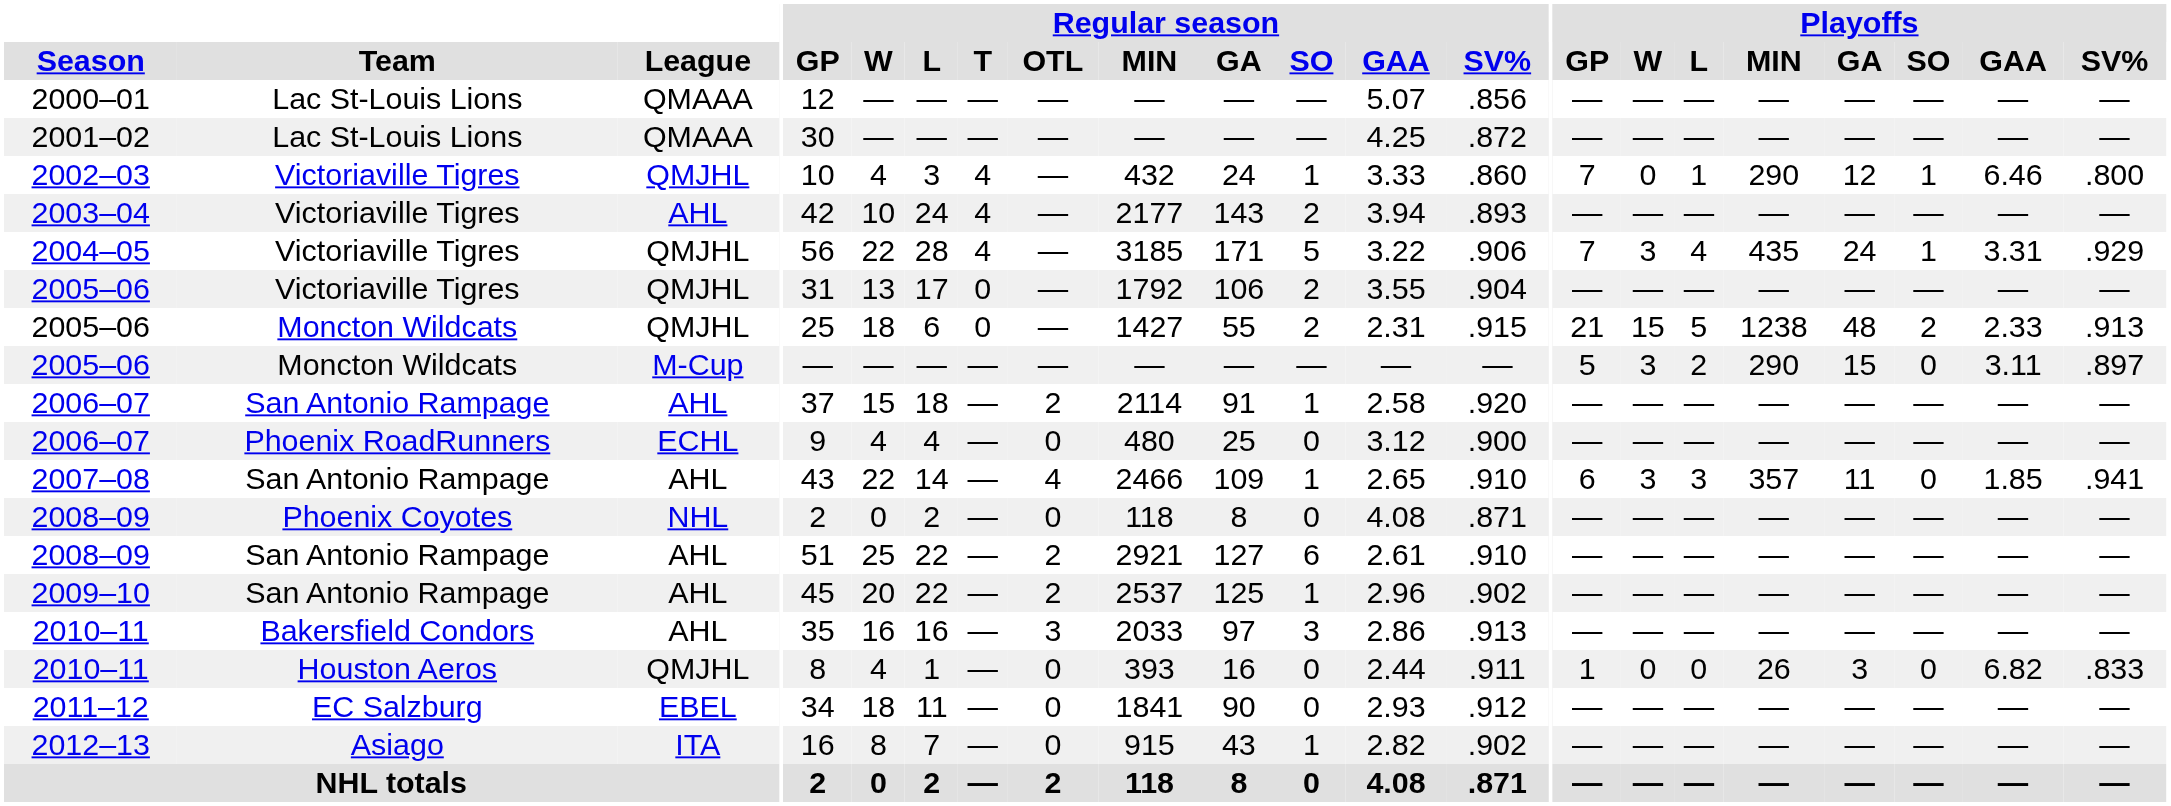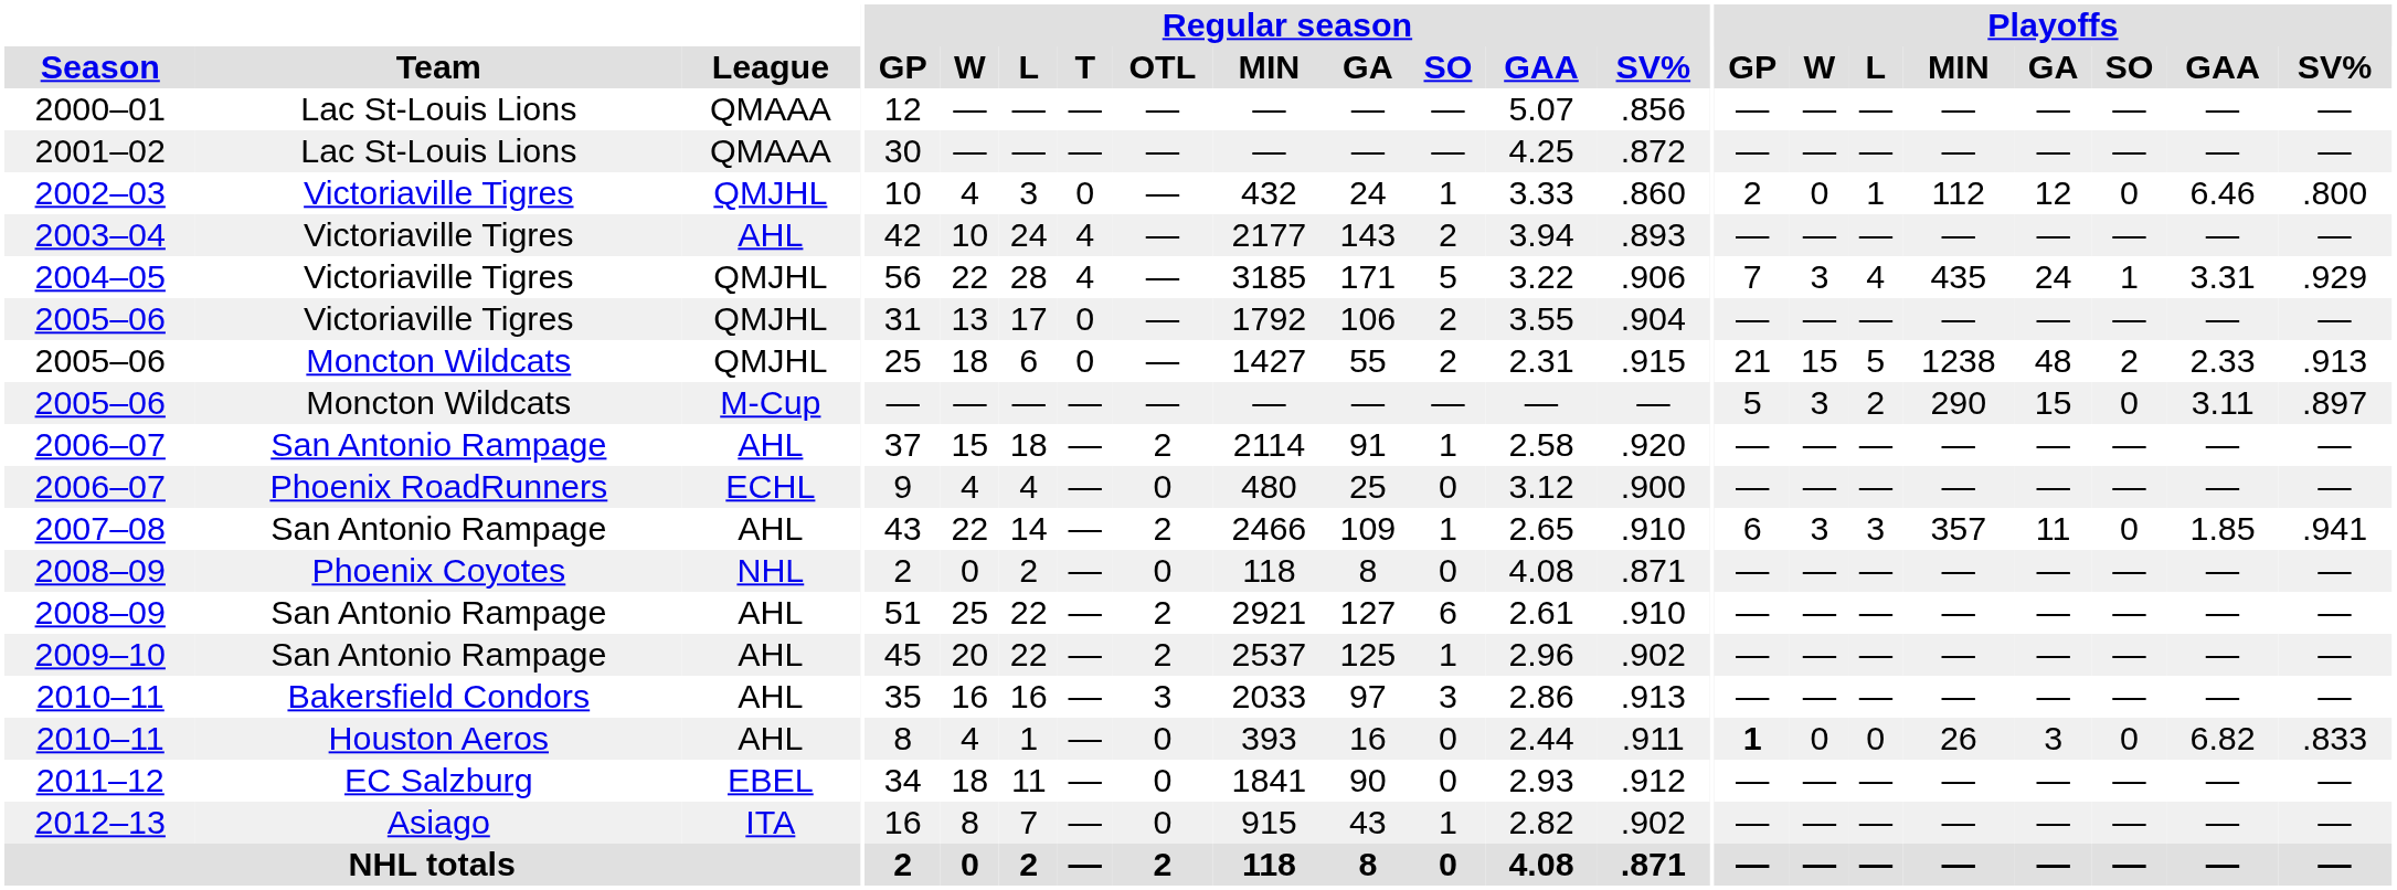 <table border="0" cellpadding="1" cellspacing="0" style="width:90%; text-align:center;">
 <tr bgcolor="#e0e0e0">
 <th colspan="3" bgcolor="#ffffff"></th>
 <th rowspan="99" bgcolor="#ffffff"></th>
 <th colspan="10" bgcolor="#e0e0e0"><a href='#'>Regular season</a></th>
 <th rowspan="99" bgcolor="#ffffff"></th>
 <th colspan="8" bgcolor="#e0e0e0"><a href='#'>Playoffs</a></th>
 </tr>
 <tr bgcolor="#e0e0e0">
 <th><a href='#'>Season</a></th>
 <th>Team</th>
 <th>League</th>
 <th>GP</th>
 <th>W</th>
 <th>L</th>
 <th>T</th>
 <th>OTL</th>
 <th>MIN</th>
 <th>GA</th>
 <th><a href='#'>SO</a></th>
 <th><a href='#'>GAA</a></th>
 <th><a href='#'>SV%</a></th>
 <th>GP</th>
 <th>W</th>
 <th>L</th>
 <th>MIN</th>
 <th>GA</th>
 <th>SO</th>
 <th>GAA</th>
 <th>SV%</th>
 </tr>
 <tr>
 <td>2000–01</td>
 <td>Lac St-Louis Lions</td>
 <td>QMAAA</td>
 <td>12</td>
 <td>—</td>
 <td>—</td>
 <td>—</td>
 <td>—</td>
 <td>—</td>
 <td>—</td>
 <td>—</td>
 <td>5.07</td>
 <td>.856</td>
 <td>—</td>
 <td>—</td>
 <td>—</td>
 <td>—</td>
 <td>—</td>
 <td>—</td>
 <td>—</td>
 <td>—</td>
 </tr>
 <tr bgcolor="#f0f0f0">
 <td>2001–02</td>
 <td>Lac St-Louis Lions</td>
 <td>QMAAA</td>
 <td>30</td>
 <td>—</td>
 <td>—</td>
 <td>—</td>
 <td>—</td>
 <td>—</td>
 <td>—</td>
 <td>—</td>
 <td>4.25</td>
 <td>.872</td>
 <td>—</td>
 <td>—</td>
 <td>—</td>
 <td>—</td>
 <td>—</td>
 <td>—</td>
 <td>—</td>
 <td>—</td>
 </tr>
 <tr>
 <td><a href='#'>2002–03</a></td>
 <td><a href='#'>Victoriaville Tigres</a></td>
 <td><a href='#'>QMJHL</a></td>
 <td>10</td>
 <td>4</td>
 <td>3</td>
-<td>4</td>
+<td>0</td>
 <td>—</td>
 <td>432</td>
 <td>24</td>
 <td>1</td>
 <td>3.33</td>
 <td>.860</td>
-<td>7</td>
+<td>2</td>
 <td>0</td>
 <td>1</td>
-<td>290</td>
+<td>112</td>
 <td>12</td>
-<td>1</td>
+<td>0</td>
 <td>6.46</td>
 <td>.800</td>
 </tr>
 <tr bgcolor="#f0f0f0">
 <td><a href='#'>2003–04</a></td>
 <td>Victoriaville Tigres</td>
 <td><a href='#'>AHL</a></td>
 <td>42</td>
 <td>10</td>
 <td>24</td>
 <td>4</td>
 <td>—</td>
 <td>2177</td>
 <td>143</td>
 <td>2</td>
 <td>3.94</td>
 <td>.893</td>
 <td>—</td>
 <td>—</td>
 <td>—</td>
 <td>—</td>
 <td>—</td>
 <td>—</td>
 <td>—</td>
 <td>—</td>
 </tr>
 <tr>
 <td><a href='#'>2004–05</a></td>
 <td>Victoriaville Tigres</td>
 <td>QMJHL</td>
 <td>56</td>
 <td>22</td>
 <td>28</td>
 <td>4</td>
 <td>—</td>
 <td>3185</td>
 <td>171</td>
 <td>5</td>
 <td>3.22</td>
 <td>.906</td>
 <td>7</td>
 <td>3</td>
 <td>4</td>
 <td>435</td>
 <td>24</td>
 <td>1</td>
 <td>3.31</td>
 <td>.929</td>
 </tr>
 <tr bgcolor="#f0f0f0">
 <td><a href='#'>2005–06</a></td>
 <td>Victoriaville Tigres</td>
 <td>QMJHL</td>
 <td>31</td>
 <td>13</td>
 <td>17</td>
 <td>0</td>
 <td>—</td>
 <td>1792</td>
 <td>106</td>
 <td>2</td>
 <td>3.55</td>
 <td>.904</td>
 <td>—</td>
 <td>—</td>
 <td>—</td>
 <td>—</td>
 <td>—</td>
 <td>—</td>
 <td>—</td>
 <td>—</td>
 </tr>
 <tr>
 <td>2005–06</td>
 <td><a href='#'>Moncton Wildcats</a></td>
 <td>QMJHL</td>
 <td>25</td>
 <td>18</td>
 <td>6</td>
 <td>0</td>
 <td>—</td>
 <td>1427</td>
 <td>55</td>
 <td>2</td>
 <td>2.31</td>
 <td>.915</td>
 <td>21</td>
 <td>15</td>
 <td>5</td>
 <td>1238</td>
 <td>48</td>
 <td>2</td>
 <td>2.33</td>
 <td>.913</td>
 </tr>
 <tr bgcolor="#f0f0f0">
 <td><a href='#'>2005–06</a></td>
 <td>Moncton Wildcats</td>
 <td><a href='#'>M-Cup</a></td>
 <td>—</td>
 <td>—</td>
 <td>—</td>
 <td>—</td>
 <td>—</td>
 <td>—</td>
 <td>—</td>
 <td>—</td>
 <td>—</td>
 <td>—</td>
 <td>5</td>
 <td>3</td>
 <td>2</td>
 <td>290</td>
 <td>15</td>
 <td>0</td>
 <td>3.11</td>
 <td>.897</td>
 </tr>
 <tr>
 <td><a href='#'>2006–07</a></td>
 <td><a href='#'>San Antonio Rampage</a></td>
 <td><a href='#'>AHL</a></td>
 <td>37</td>
 <td>15</td>
 <td>18</td>
 <td>—</td>
 <td>2</td>
 <td>2114</td>
 <td>91</td>
 <td>1</td>
 <td>2.58</td>
 <td>.920</td>
 <td>—</td>
 <td>—</td>
 <td>—</td>
 <td>—</td>
 <td>—</td>
 <td>—</td>
 <td>—</td>
 <td>—</td>
 </tr>
 <tr bgcolor="#f0f0f0">
 <td><a href='#'>2006–07</a></td>
 <td><a href='#'>Phoenix RoadRunners</a></td>
 <td><a href='#'>ECHL</a></td>
 <td>9</td>
 <td>4</td>
 <td>4</td>
 <td>—</td>
 <td>0</td>
 <td>480</td>
 <td>25</td>
 <td>0</td>
 <td>3.12</td>
 <td>.900</td>
 <td>—</td>
 <td>—</td>
 <td>—</td>
 <td>—</td>
 <td>—</td>
 <td>—</td>
 <td>—</td>
 <td>—</td>
 </tr>
 <tr>
 <td><a href='#'>2007–08</a></td>
 <td>San Antonio Rampage</td>
 <td>AHL</td>
 <td>43</td>
 <td>22</td>
 <td>14</td>
 <td>—</td>
-<td>4</td>
+<td>2</td>
 <td>2466</td>
 <td>109</td>
 <td>1</td>
 <td>2.65</td>
 <td>.910</td>
 <td>6</td>
 <td>3</td>
 <td>3</td>
 <td>357</td>
 <td>11</td>
 <td>0</td>
 <td>1.85</td>
 <td>.941</td>
 </tr>
 <tr bgcolor="#f0f0f0">
 <td><a href='#'>2008–09</a></td>
 <td><a href='#'>Phoenix Coyotes</a></td>
 <td><a href='#'>NHL</a></td>
 <td>2</td>
 <td>0</td>
 <td>2</td>
 <td>—</td>
 <td>0</td>
 <td>118</td>
 <td>8</td>
 <td>0</td>
 <td>4.08</td>
 <td>.871</td>
 <td>—</td>
 <td>—</td>
 <td>—</td>
 <td>—</td>
 <td>—</td>
 <td>—</td>
 <td>—</td>
 <td>—</td>
 </tr>
 <tr>
 <td><a href='#'>2008–09</a></td>
 <td>San Antonio Rampage</td>
 <td>AHL</td>
 <td>51</td>
 <td>25</td>
 <td>22</td>
 <td>—</td>
 <td>2</td>
 <td>2921</td>
 <td>127</td>
 <td>6</td>
 <td>2.61</td>
 <td>.910</td>
 <td>—</td>
 <td>—</td>
 <td>—</td>
 <td>—</td>
 <td>—</td>
 <td>—</td>
 <td>—</td>
 <td>—</td>
 </tr>
 <tr bgcolor="#f0f0f0">
 <td><a href='#'>2009–10</a></td>
 <td>San Antonio Rampage</td>
 <td>AHL</td>
 <td>45</td>
 <td>20</td>
 <td>22</td>
 <td>—</td>
 <td>2</td>
 <td>2537</td>
 <td>125</td>
 <td>1</td>
 <td>2.96</td>
 <td>.902</td>
 <td>—</td>
 <td>—</td>
 <td>—</td>
 <td>—</td>
 <td>—</td>
 <td>—</td>
 <td>—</td>
 <td>—</td>
 </tr>
 <tr>
 <td><a href='#'>2010–11</a></td>
 <td><a href='#'>Bakersfield Condors</a></td>
 <td>AHL</td>
 <td>35</td>
 <td>16</td>
 <td>16</td>
 <td>—</td>
 <td>3</td>
 <td>2033</td>
 <td>97</td>
 <td>3</td>
 <td>2.86</td>
 <td>.913</td>
 <td>—</td>
 <td>—</td>
 <td>—</td>
 <td>—</td>
 <td>—</td>
 <td>—</td>
 <td>—</td>
 <td>—</td>
 </tr>
 <tr bgcolor="#f0f0f0">
 <td><a href='#'>2010–11</a></td>
 <td><a href='#'>Houston Aeros</a></td>
-<td>QMJHL</td>
+<td>AHL</td>
 <td>8</td>
 <td>4</td>
 <td>1</td>
 <td>—</td>
 <td>0</td>
 <td>393</td>
 <td>16</td>
 <td>0</td>
 <td>2.44</td>
 <td>.911</td>
-<td>1</td>
+<td><strong>1</strong></td>
 <td>0</td>
 <td>0</td>
 <td>26</td>
 <td>3</td>
 <td>0</td>
 <td>6.82</td>
 <td>.833</td>
 </tr>
 <tr>
 <td><a href='#'>2011–12</a></td>
 <td><a href='#'>EC Salzburg</a></td>
 <td><a href='#'>EBEL</a></td>
 <td>34</td>
 <td>18</td>
 <td>11</td>
 <td>—</td>
 <td>0</td>
 <td>1841</td>
 <td>90</td>
 <td>0</td>
 <td>2.93</td>
 <td>.912</td>
 <td>—</td>
 <td>—</td>
 <td>—</td>
 <td>—</td>
 <td>—</td>
 <td>—</td>
 <td>—</td>
 <td>—</td>
 </tr>
 <tr bgcolor="#f0f0f0">
 <td><a href='#'>2012–13</a></td>
 <td><a href='#'>Asiago</a></td>
 <td><a href='#'>ITA</a></td>
 <td>16</td>
 <td>8</td>
 <td>7</td>
 <td>—</td>
 <td>0</td>
 <td>915</td>
 <td>43</td>
 <td>1</td>
 <td>2.82</td>
 <td>.902</td>
 <td>—</td>
 <td>—</td>
 <td>—</td>
 <td>—</td>
 <td>—</td>
 <td>—</td>
 <td>—</td>
 <td>—</td>
 </tr>
 <tr bgcolor="#e0e0e0">
 <th colspan=3>NHL totals</th>
 <th>2</th>
 <th>0</th>
 <th>2</th>
 <th>—</th>
 <th>2</th>
 <th>118</th>
 <th>8</th>
 <th>0</th>
 <th>4.08</th>
 <th>.871</th>
 <th>—</th>
 <th>—</th>
 <th>—</th>
 <th>—</th>
 <th>—</th>
 <th>—</th>
 <th>—</th>
 <th>—</th>
 </tr>
 </table>
